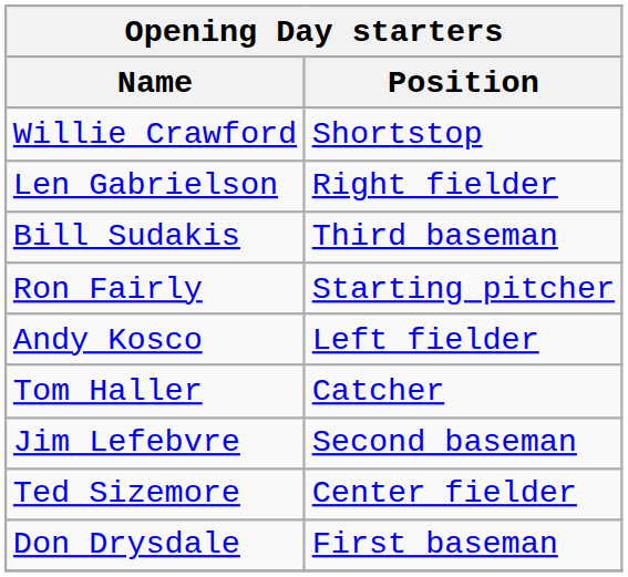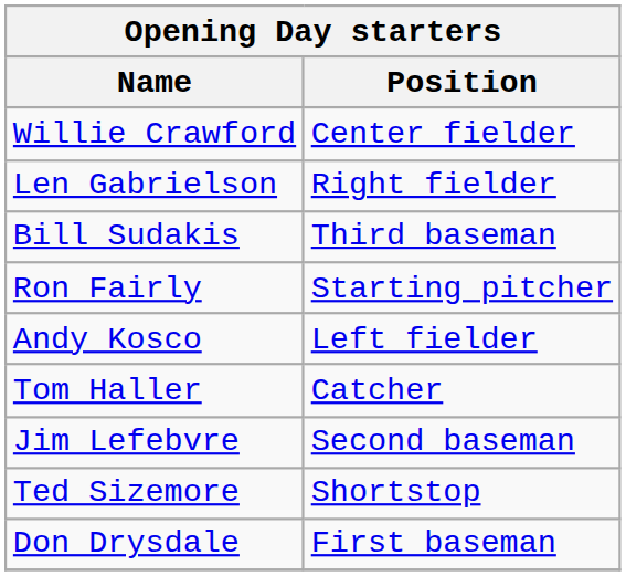 <table class="wikitable" style="text-align:left">
 <tr>
 <th colspan="2">Opening Day starters</th>
 </tr>
 <tr>
 <th>Name</th>
 <th>Position</th>
 </tr>
 <tr>
 <td><a href='#'>Willie Crawford</a></td>
-<td><a href='#'>Shortstop</a></td>
+<td><a href='#'>Center fielder</a></td>
 </tr>
 <tr>
 <td><a href='#'>Len Gabrielson</a></td>
 <td><a href='#'>Right fielder</a></td>
 </tr>
 <tr>
 <td><a href='#'>Bill Sudakis</a></td>
 <td><a href='#'>Third baseman</a></td>
 </tr>
 <tr>
 <td><a href='#'>Ron Fairly</a></td>
 <td><a href='#'>Starting pitcher</a></td>
 </tr>
 <tr>
 <td><a href='#'>Andy Kosco</a></td>
 <td><a href='#'>Left fielder</a></td>
 </tr>
 <tr>
 <td><a href='#'>Tom Haller</a></td>
 <td><a href='#'>Catcher</a></td>
 </tr>
 <tr>
 <td><a href='#'>Jim Lefebvre</a></td>
 <td><a href='#'>Second baseman</a></td>
 </tr>
 <tr>
 <td><a href='#'>Ted Sizemore</a></td>
-<td><a href='#'>Center fielder</a></td>
+<td><a href='#'>Shortstop</a></td>
 </tr>
 <tr>
 <td><a href='#'>Don Drysdale</a></td>
 <td><a href='#'>First baseman</a></td>
 </tr>
 <tr>
 </tr>
 </table>
